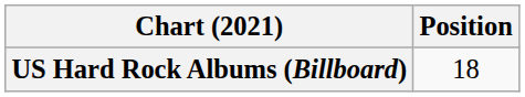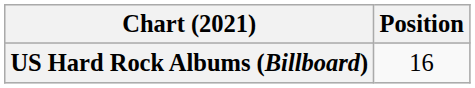 <table class="wikitable sortable plainrowheaders">
 <tr>
 <th scope="col">Chart (2021)</th>
 <th scope="col">Position</th>
 </tr>
 <tr>
 <th scope="row">US Hard Rock Albums (<em>Billboard</em>)</th>
-<td align="center">18</td>
+<td align="center">16</td>
 </tr>
 </table>
